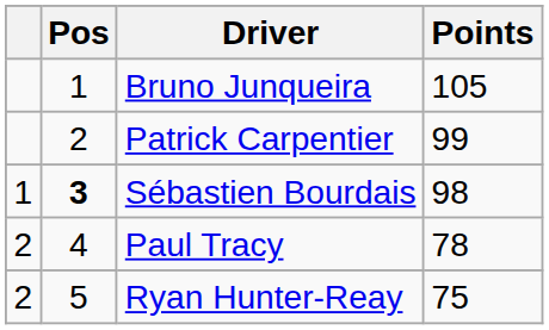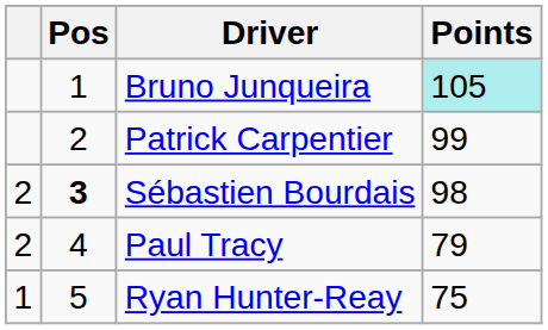 <table class="wikitable" style="font-size: 95%;">
 <tr>
 <th></th>
 <th>Pos</th>
 <th>Driver</th>
 <th>Points</th>
 </tr>
 <tr>
 <td align="left"></td>
 <td align="center">1</td>
 <td> <a href='#'>Bruno Junqueira</a></td>
-<td align="left">105</td>
+<td align="left" style="background: paleturquoise;">105</td>
 </tr>
 <tr>
 <td align="left"></td>
 <td align="center">2</td>
 <td> <a href='#'>Patrick Carpentier</a></td>
 <td align="left">99</td>
 </tr>
 <tr>
-<td align="left"> 1</td>
+<td align="left"> 2</td>
 <td align="center"><strong>3</strong></td>
 <td> <a href='#'>Sébastien Bourdais</a></td>
 <td align="left">98</td>
 </tr>
 <tr>
 <td align="left"> 2</td>
 <td align="center">4</td>
 <td> <a href='#'>Paul Tracy</a></td>
-<td align="left">78</td>
+<td align="left">79</td>
 </tr>
 <tr>
-<td align="left"> 2</td>
+<td align="left"> 1</td>
 <td align="center">5</td>
 <td> <a href='#'>Ryan Hunter-Reay</a></td>
 <td align="left">75</td>
 </tr>
 </table>
